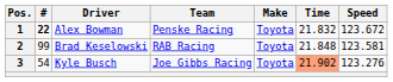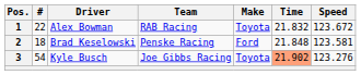 <table class="wikitable" style="font-size:95%">
 <tr>
 <th>Pos.</th>
 <th>#</th>
 <th>Driver</th>
 <th>Team</th>
 <th>Make</th>
 <th>Time</th>
 <th>Speed</th>
 </tr>
 <tr>
 <th>1</th>
-<td><strong>22</strong></td>
+<td>22</td>
 <td><a href='#'>Alex Bowman</a></td>
-<td><a href='#'>Penske Racing</a></td>
+<td><a href='#'>RAB Racing</a></td>
 <td><a href='#'>Toyota</a></td>
 <td>21.832</td>
 <td>123.672</td>
 </tr>
 <tr>
 <th>2</th>
-<td>99</td>
+<td>18</td>
 <td><a href='#'>Brad Keselowski</a></td>
-<td><a href='#'>RAB Racing</a></td>
-<td><a href='#'>Toyota</a></td>
+<td><a href='#'>Penske Racing</a></td>
+<td><a href='#'>Ford</a></td>
 <td>21.848</td>
 <td>123.581</td>
 </tr>
 <tr>
 <th>3</th>
 <td>54</td>
 <td><a href='#'>Kyle Busch</a></td>
 <td><a href='#'>Joe Gibbs Racing</a></td>
 <td><a href='#'>Toyota</a></td>
 <td style="background: lightsalmon;">21.902</td>
 <td>123.276</td>
 </tr>
 <tr>
 <th colspan="7"></th>
 </tr>
 </table>
